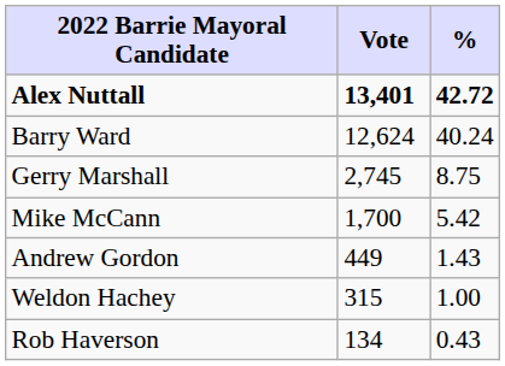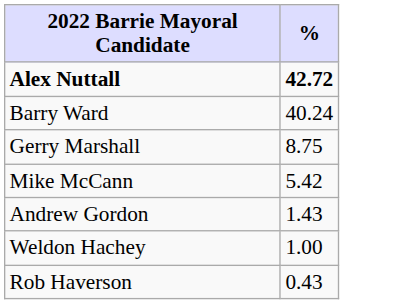 <table class="wikitable sortable">
 <tr>
 <th style="background:#ddf; width:200px;">2022 Barrie Mayoral Candidate</th>
-<th style="background:#ddf; width:50px;">Vote</th>
 <th style="background:#ddf; width:30px;">%</th>
 </tr>
 <tr>
 <td><strong>Alex Nuttall</strong></td>
-<td><strong>13,401</strong></td>
 <td><strong>42.72</strong></td>
 </tr>
 <tr>
 <td>Barry Ward</td>
-<td>12,624</td>
 <td>40.24</td>
 </tr>
 <tr>
 <td>Gerry Marshall</td>
-<td>2,745</td>
 <td>8.75</td>
 </tr>
 <tr>
 <td>Mike McCann</td>
-<td>1,700</td>
 <td>5.42</td>
 </tr>
 <tr>
 <td>Andrew Gordon</td>
-<td>449</td>
 <td>1.43</td>
 </tr>
 <tr>
 <td>Weldon Hachey</td>
-<td>315</td>
 <td>1.00</td>
 </tr>
 <tr>
 <td>Rob Haverson</td>
-<td>134</td>
 <td>0.43</td>
 </tr>
 </table>
